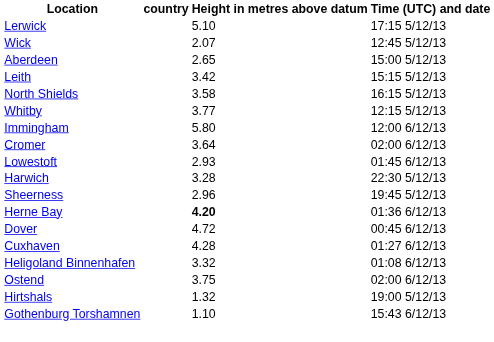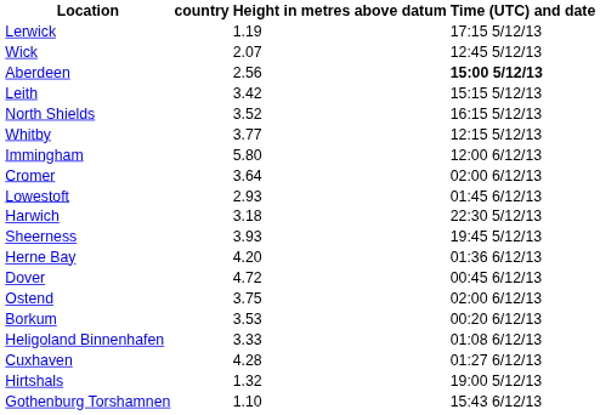 <table>
 <tr>
 <th scope="col" class="unsortable">Location</th>
 <th scope="col">country</th>
 <th scope="col">Height in metres above datum</th>
 <th scope="col">Time (UTC) and date</th>
 </tr>
 <tr>
 <td><a href='#'>Lerwick</a></td>
 <td></td>
-<td>5.10</td>
+<td>1.19</td>
 <td>17:15 5/12/13</td>
 </tr>
 <tr>
 <td><a href='#'>Wick</a></td>
 <td></td>
 <td>2.07</td>
 <td>12:45 5/12/13</td>
 </tr>
 <tr>
 <td><a href='#'>Aberdeen</a></td>
 <td></td>
-<td>2.65</td>
-<td>15:00 5/12/13</td>
+<td>2.56</td>
+<td><strong>15:00 5/12/13</strong></td>
 </tr>
 <tr>
 <td><a href='#'>Leith</a></td>
 <td></td>
 <td>3.42</td>
 <td>15:15 5/12/13</td>
 </tr>
 <tr>
 <td><a href='#'>North Shields</a></td>
 <td></td>
-<td>3.58</td>
+<td>3.52</td>
 <td>16:15 5/12/13</td>
 </tr>
 <tr>
 <td><a href='#'>Whitby</a></td>
 <td></td>
 <td>3.77</td>
 <td>12:15 5/12/13</td>
 </tr>
 <tr>
 <td><a href='#'>Immingham</a></td>
 <td></td>
 <td>5.80</td>
 <td>12:00 6/12/13</td>
 </tr>
 <tr>
 <td><a href='#'>Cromer</a></td>
 <td></td>
 <td>3.64</td>
 <td>02:00 6/12/13</td>
 </tr>
 <tr>
 <td><a href='#'>Lowestoft</a></td>
 <td></td>
 <td>2.93</td>
 <td>01:45 6/12/13</td>
 </tr>
 <tr>
 <td><a href='#'>Harwich</a></td>
 <td></td>
-<td>3.28</td>
+<td>3.18</td>
 <td>22:30 5/12/13</td>
 </tr>
 <tr>
 <td><a href='#'>Sheerness</a></td>
 <td></td>
-<td>2.96</td>
+<td>3.93</td>
 <td>19:45 5/12/13</td>
 </tr>
 <tr>
 <td><a href='#'>Herne Bay</a></td>
 <td></td>
-<td><strong>4.20</strong></td>
+<td>4.20</td>
 <td>01:36 6/12/13</td>
 </tr>
 <tr>
 <td><a href='#'>Dover</a></td>
 <td></td>
 <td>4.72</td>
 <td>00:45 6/12/13</td>
 </tr>
 <tr>
+<td><a href='#'>Ostend</a></td>
+<td></td>
+<td>3.75</td>
+<td>02:00 6/12/13</td>
+</tr>
+<tr>
+<td><a href='#'>Borkum</a></td>
+<td></td>
+<td>3.53</td>
+<td>00:20 6/12/13</td>
+</tr>
+<tr>
+<td><a href='#'>Heligoland Binnenhafen</a></td>
+<td></td>
+<td>3.33</td>
+<td>01:08 6/12/13</td>
+</tr>
+<tr>
 <td><a href='#'>Cuxhaven</a></td>
 <td></td>
 <td>4.28</td>
 <td>01:27 6/12/13</td>
-</tr>
-<tr>
-<td><a href='#'>Heligoland Binnenhafen</a></td>
-<td></td>
-<td>3.32</td>
-<td>01:08 6/12/13</td>
-</tr>
-<tr>
-<td><a href='#'>Ostend</a></td>
-<td></td>
-<td>3.75</td>
-<td>02:00 6/12/13</td>
 </tr>
 <tr>
 <td><a href='#'>Hirtshals</a></td>
 <td></td>
 <td>1.32</td>
 <td>19:00 5/12/13</td>
 </tr>
 <tr>
 <td><a href='#'>Gothenburg Torshamnen</a></td>
 <td></td>
 <td>1.10</td>
 <td>15:43 6/12/13</td>
 </tr>
 </table>
